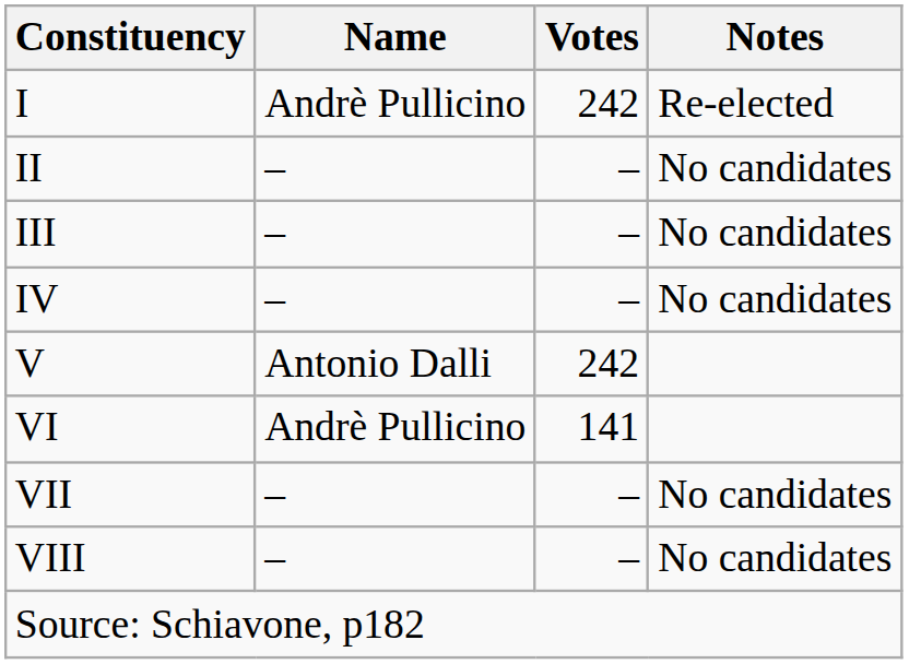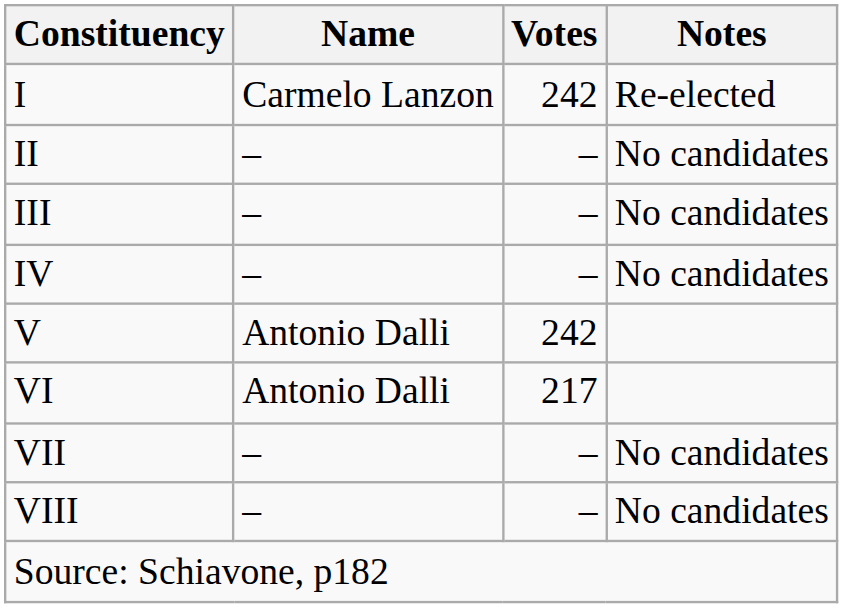 <table class=wikitable style=text-align:left>
 <tr>
 <th>Constituency</th>
 <th>Name</th>
 <th>Votes</th>
 <th>Notes</th>
 </tr>
 <tr>
 <td>I</td>
-<td>Andrè Pullicino</td>
+<td>Carmelo Lanzon</td>
 <td align=right>242</td>
 <td>Re-elected</td>
 </tr>
 <tr>
 <td>II</td>
 <td>–</td>
 <td align=right>–</td>
 <td>No candidates</td>
 </tr>
 <tr>
 <td>III</td>
 <td>–</td>
 <td align=right>–</td>
 <td>No candidates</td>
 </tr>
 <tr>
 <td>IV</td>
 <td>–</td>
 <td align=right>–</td>
 <td>No candidates</td>
 </tr>
 <tr>
 <td>V</td>
 <td>Antonio Dalli</td>
 <td align=right>242</td>
 <td></td>
 </tr>
 <tr>
 <td>VI</td>
-<td>Andrè Pullicino</td>
-<td align=right>141</td>
+<td>Antonio Dalli</td>
+<td align=right>217</td>
 <td></td>
 </tr>
 <tr>
 <td>VII</td>
 <td>–</td>
 <td align=right>–</td>
 <td>No candidates</td>
 </tr>
 <tr>
 <td>VIII</td>
 <td>–</td>
 <td align=right>–</td>
 <td>No candidates</td>
 </tr>
 <tr>
 <td colspan=4>Source: Schiavone, p182</td>
 </tr>
 </table>
